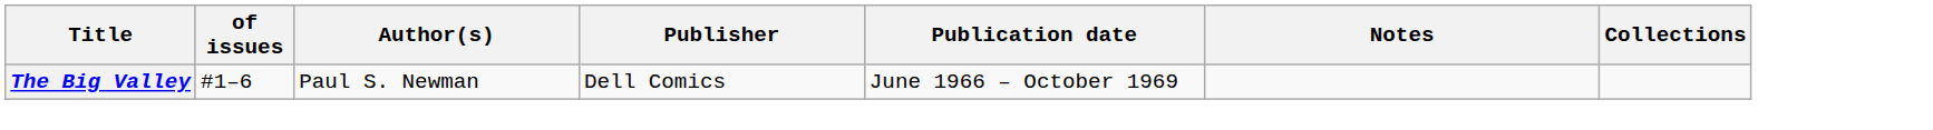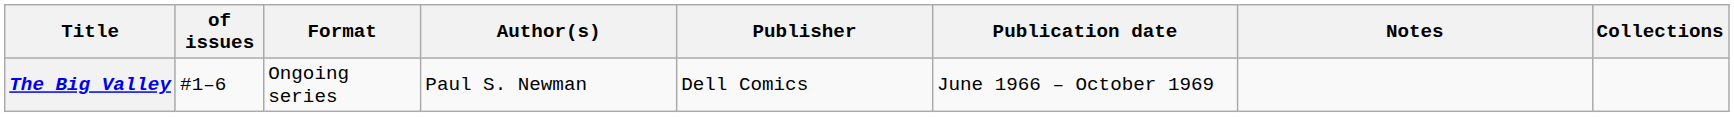 <table class="wikitable">
 <tr>
 <th>Title</th>
 <th style="width:40pt"> of issues</th>
+<th style="width:75pt">Format</th>
 <th style="width:125pt">Author(s)</th>
 <th style="width:125pt">Publisher</th>
 <th style="width:150pt">Publication date</th>
 <th style="width:175pt">Notes</th>
 <th>Collections</th>
 </tr>
 <tr>
 <th><em><a href='#'>The Big Valley</a></em></th>
 <td>#1–6</td>
+<td>Ongoing series</td>
 <td>Paul S. Newman</td>
 <td>Dell Comics</td>
 <td>June 1966 – October 1969</td>
 <td></td>
 <td></td>
 </tr>
 </table>
